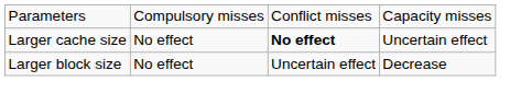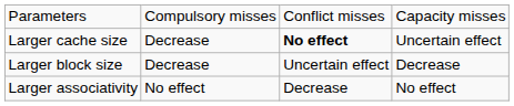 <table class="wikitable">
 <tr>
 <td>Parameters</td>
 <td>Compulsory misses</td>
 <td>Conflict misses</td>
 <td>Capacity misses</td>
 </tr>
 <tr>
 <td>Larger cache size</td>
-<td>No effect</td>
+<td>Decrease</td>
 <td><strong>No effect</strong></td>
 <td>Uncertain effect</td>
 </tr>
 <tr>
 <td>Larger block size</td>
-<td>No effect</td>
+<td>Decrease</td>
 <td>Uncertain effect</td>
 <td>Decrease</td>
 </tr>
+<tr>
+<td>Larger associativity</td>
+<td>No effect</td>
+<td>Decrease</td>
+<td>No effect</td>
+</tr>
 </table>
